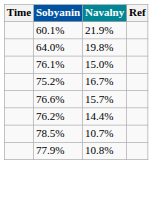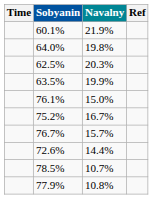 <table class="sortable collapsible" cellpadding=3 rules=all style="background:#f9f9f9; border:1px #aaa solid">
 <tr style="background:#f3f3f3;">
 <th>Time</th>
 <th style="color:#fff; background: #0053A0">Sobyanin</th>
 <th style="color:#fff; background: #008695">Navalny</th>
 <th scope="col" class="unsortable">Ref</th>
 </tr>
 <tr>
 <td></td>
 <td>60.1%</td>
 <td>21.9%</td>
 <td></td>
 </tr>
 <tr>
 <td></td>
 <td>64.0%</td>
 <td>19.8%</td>
 <td></td>
 </tr>
 <tr>
 <td></td>
+<td>62.5%</td>
+<td>20.3%</td>
+<td></td>
+</tr>
+<tr>
+<td></td>
+<td>63.5%</td>
+<td>19.9%</td>
+<td></td>
+</tr>
+<tr>
+<td></td>
 <td>76.1%</td>
 <td>15.0%</td>
 <td></td>
 </tr>
 <tr>
 <td></td>
 <td>75.2%</td>
 <td>16.7%</td>
 <td></td>
 </tr>
 <tr>
 <td></td>
-<td>76.6%</td>
+<td>76.7%</td>
 <td>15.7%</td>
 <td></td>
 </tr>
 <tr>
 <td></td>
-<td>76.2%</td>
+<td>72.6%</td>
 <td>14.4%</td>
 <td></td>
 </tr>
 <tr>
 <td></td>
 <td>78.5%</td>
 <td>10.7%</td>
 <td></td>
 </tr>
 <tr>
 <td></td>
 <td>77.9%</td>
 <td>10.8%</td>
 <td></td>
 </tr>
 </table>
